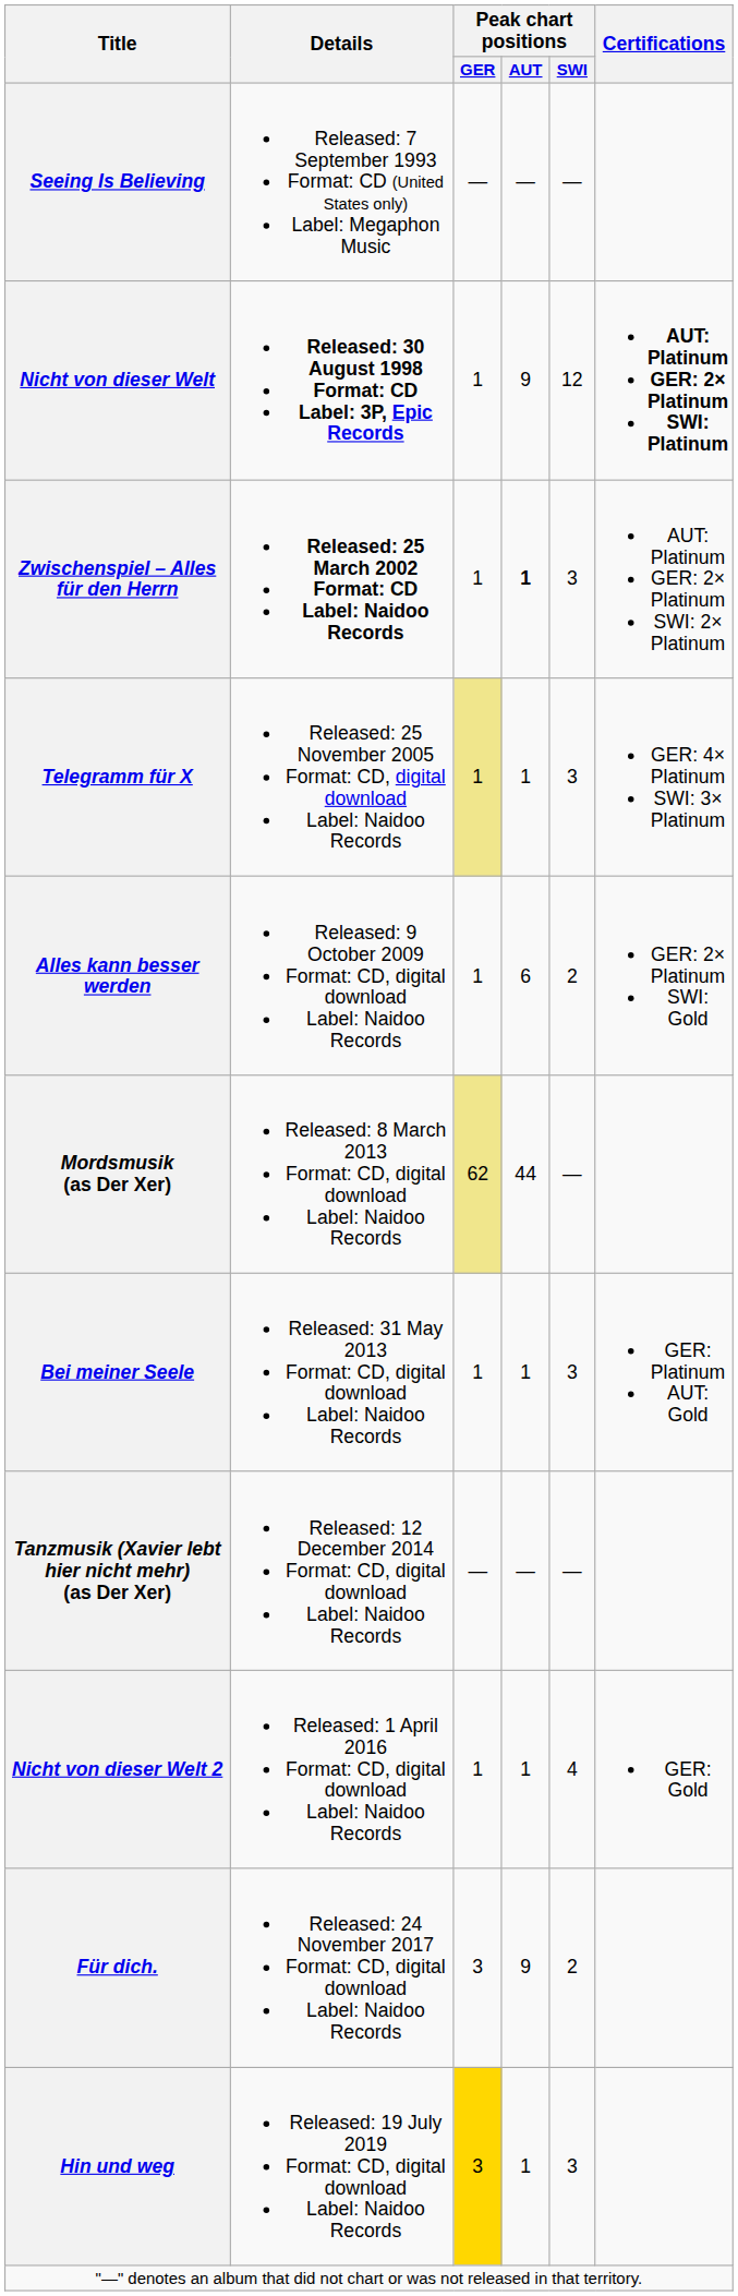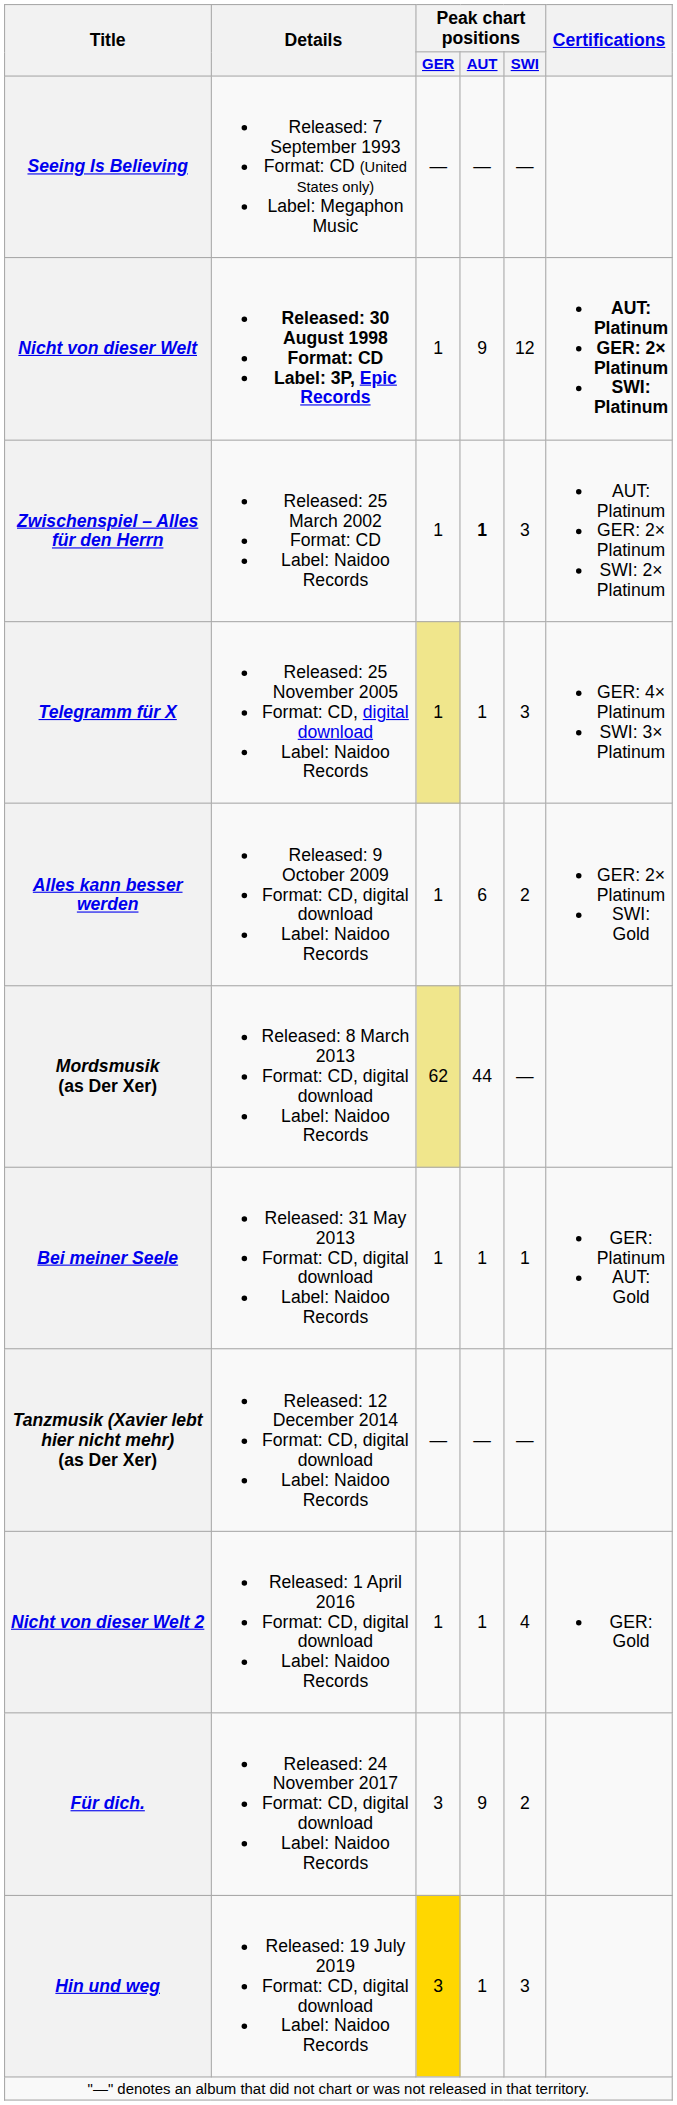 <table class="wikitable plainrowheaders" style="text-align:center;">
 <tr>
 <th scope="col" rowspan="2" style="width:18em;">Title</th>
 <th scope="col" rowspan="2" style="width:17em;">Details</th>
 <th scope="col" colspan="3">Peak chart positions</th>
 <th scope="col" rowspan="2"><a href='#'>Certifications</a></th>
 </tr>
 <tr>
 <th scope="col" style="width:3em;font-size:85%;"><a href='#'>GER</a><br></th>
 <th scope="col" style="width:3em;font-size:85%;"><a href='#'>AUT</a><br></th>
 <th scope="col" style="width:3em;font-size:85%;"><a href='#'>SWI</a><br></th>
 </tr>
 <tr>
 <th scope="row"><em><a href='#'>Seeing Is Believing</a></em></th>
 <td><br><ul><li>Released: 7 September 1993</li><li>Format: CD <small>(United States only)</small></li><li>Label: Megaphon Music</li></ul></td>
 <td>—</td>
 <td>—</td>
 <td>—</td>
 <td></td>
 </tr>
 <tr>
 <th scope="row"><em><a href='#'>Nicht von dieser Welt</a></em></th>
 <td><strong><br><ul><li>Released: 30 August 1998</li><li>Format: CD</li><li>Label: 3P, <a href='#'>Epic Records</a></li></ul></strong></td>
 <td>1</td>
 <td>9</td>
 <td>12</td>
 <td><strong><br><ul><li>AUT: Platinum</li><li>GER: 2× Platinum</li><li>SWI: Platinum</li></ul></strong></td>
 </tr>
 <tr>
 <th scope="row"><em><a href='#'>Zwischenspiel – Alles für den Herrn</a></em></th>
-<td><strong><br><ul><li>Released: 25 March 2002</li><li>Format: CD</li><li>Label: Naidoo Records</li></ul></strong></td>
+<td><br><ul><li>Released: 25 March 2002</li><li>Format: CD</li><li>Label: Naidoo Records</li></ul></td>
 <td>1</td>
 <td><strong>1</strong></td>
 <td>3</td>
 <td><br><ul><li>AUT: Platinum</li><li>GER: 2× Platinum</li><li>SWI: 2× Platinum</li></ul></td>
 </tr>
 <tr>
 <th scope="row"><em><a href='#'>Telegramm für X</a></em></th>
 <td><br><ul><li>Released: 25 November 2005</li><li>Format: CD, <a href='#'>digital download</a></li><li>Label: Naidoo Records</li></ul></td>
 <td style="background: khaki;">1</td>
 <td>1</td>
 <td>3</td>
 <td><br><ul><li>GER: 4× Platinum</li><li>SWI: 3× Platinum</li></ul></td>
 </tr>
 <tr>
 <th scope="row"><em><a href='#'>Alles kann besser werden</a></em></th>
 <td><br><ul><li>Released: 9 October 2009</li><li>Format: CD, digital download</li><li>Label: Naidoo Records</li></ul></td>
 <td>1</td>
 <td>6</td>
 <td>2</td>
 <td><br><ul><li>GER: 2× Platinum</li><li>SWI: Gold</li></ul></td>
 </tr>
 <tr>
 <th scope="row"><em>Mordsmusik</em><br><span>(as Der Xer)</span></th>
 <td><br><ul><li>Released: 8 March 2013</li><li>Format: CD, digital download</li><li>Label: Naidoo Records</li></ul></td>
 <td style="background: khaki;">62</td>
 <td>44</td>
 <td>—</td>
 <td></td>
 </tr>
 <tr>
 <th scope="row"><em><a href='#'>Bei meiner Seele</a></em></th>
 <td><br><ul><li>Released: 31 May 2013</li><li>Format: CD, digital download</li><li>Label: Naidoo Records</li></ul></td>
 <td>1</td>
 <td>1</td>
-<td>3</td>
+<td>1</td>
 <td><br><ul><li>GER: Platinum</li><li>AUT: Gold</li></ul></td>
 </tr>
 <tr>
 <th scope="row"><em>Tanzmusik (Xavier lebt hier nicht mehr)</em><br><span>(as Der Xer)</span></th>
 <td><br><ul><li>Released: 12 December 2014</li><li>Format: CD, digital download</li><li>Label: Naidoo Records</li></ul></td>
 <td>—</td>
 <td>—</td>
 <td>—</td>
 <td></td>
 </tr>
 <tr>
 <th scope="row"><em><a href='#'>Nicht von dieser Welt 2</a></em></th>
 <td><br><ul><li>Released: 1 April 2016</li><li>Format: CD, digital download</li><li>Label: Naidoo Records</li></ul></td>
 <td>1</td>
 <td>1</td>
 <td>4</td>
 <td><br><ul><li>GER: Gold</li></ul></td>
 </tr>
 <tr>
 <th scope="row"><em><a href='#'>Für dich.</a></em></th>
 <td><br><ul><li>Released: 24 November 2017</li><li>Format: CD, digital download</li><li>Label: Naidoo Records</li></ul></td>
 <td>3</td>
 <td>9</td>
 <td>2</td>
 <td></td>
 </tr>
 <tr>
 <th scope="row"><em><a href='#'>Hin und weg</a></em></th>
 <td><br><ul><li>Released: 19 July 2019</li><li>Format: CD, digital download</li><li>Label: Naidoo Records</li></ul></td>
 <td style="background: gold;">3</td>
 <td>1</td>
 <td>3</td>
 <td></td>
 </tr>
 <tr>
 <td colspan="20" style="font-size:85%">"—" denotes an album that did not chart or was not released in that territory.</td>
 </tr>
 </table>
